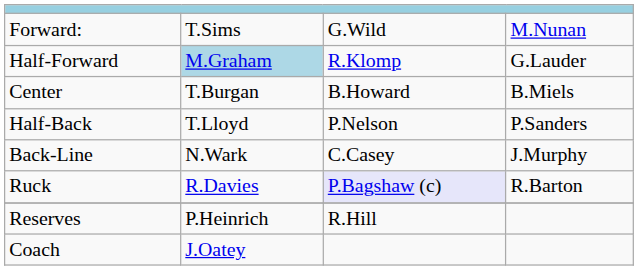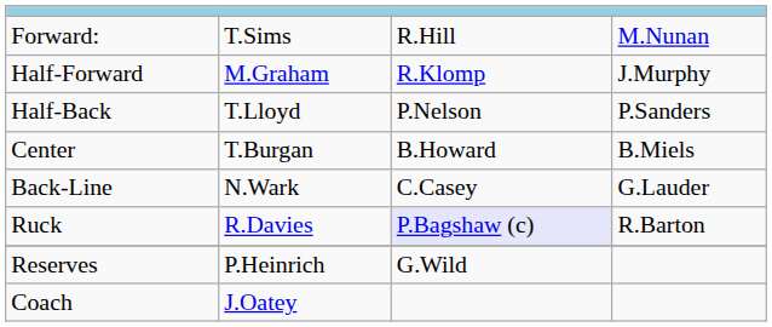 <table class="wikitable">
 <tr>
 <th colspan="4" width="500" style="background:#97d0e1;"></th>
 </tr>
 <tr>
 <td>Forward:</td>
 <td>T.Sims</td>
-<td>G.Wild</td>
+<td>R.Hill</td>
 <td><a href='#'>M.Nunan</a></td>
 </tr>
 <tr>
 <td>Half-Forward</td>
-<td style="background: lightblue;"><a href='#'>M.Graham</a></td>
+<td><a href='#'>M.Graham</a></td>
 <td><a href='#'>R.Klomp</a></td>
-<td>G.Lauder</td>
+<td>J.Murphy</td>
+</tr>
+<tr>
+<td>Half-Back</td>
+<td>T.Lloyd</td>
+<td>P.Nelson</td>
+<td>P.Sanders</td>
 </tr>
 <tr>
 <td>Center</td>
 <td>T.Burgan</td>
 <td>B.Howard</td>
 <td>B.Miels</td>
 </tr>
 <tr>
-<td>Half-Back</td>
-<td>T.Lloyd</td>
-<td>P.Nelson</td>
-<td>P.Sanders</td>
-</tr>
-<tr>
 <td>Back-Line</td>
 <td>N.Wark</td>
 <td>C.Casey</td>
-<td>J.Murphy</td>
+<td>G.Lauder</td>
 </tr>
 <tr>
 <td>Ruck</td>
 <td><a href='#'>R.Davies</a></td>
 <td style="background: lavender;"><a href='#'>P.Bagshaw</a> (c)</td>
 <td>R.Barton</td>
 </tr>
 <tr>
 </tr>
 <tr>
 <td>Reserves</td>
 <td>P.Heinrich</td>
-<td>R.Hill</td>
+<td>G.Wild</td>
 <td></td>
 </tr>
 <tr>
 <td>Coach</td>
 <td><a href='#'>J.Oatey</a></td>
 <td></td>
 <td></td>
 </tr>
 </table>
